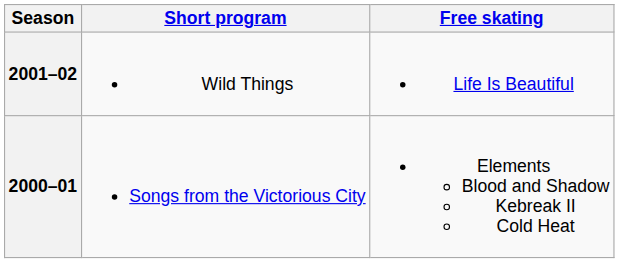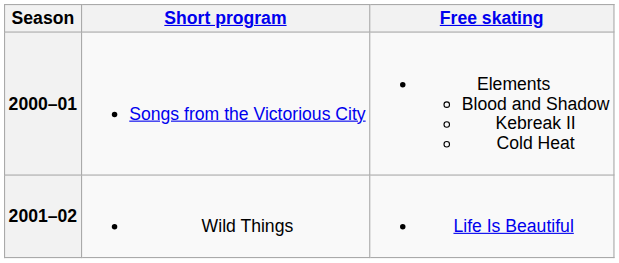 <table class=wikitable style=text-align:center>
 <tr>
 <th>Season</th>
 <th><a href='#'>Short program</a></th>
 <th><a href='#'>Free skating</a></th>
 </tr>
 <tr>
+<th>2000–01 <br> </th>
+<td><br><ul><li><a href='#'>Songs from the Victorious City</a> <br></li></ul></td>
+<td><br><ul><li>Elements <br><ul><li>Blood and Shadow</li><li>Kebreak II</li><li>Cold Heat</li></ul></li></ul></td>
+</tr>
+<tr>
 <th>2001–02 <br> </th>
 <td><br><ul><li>Wild Things <br></li></ul></td>
 <td><br><ul><li><a href='#'>Life Is Beautiful</a> <br></li></ul></td>
 </tr>
-<tr>
-<th>2000–01 <br> </th>
-<td><br><ul><li><a href='#'>Songs from the Victorious City</a> <br></li></ul></td>
-<td><br><ul><li>Elements <br><ul><li>Blood and Shadow</li><li>Kebreak II</li><li>Cold Heat</li></ul></li></ul></td>
-</tr>
 </table>
